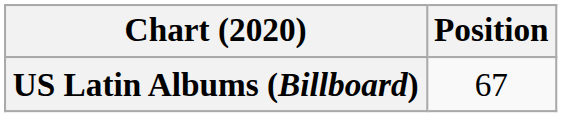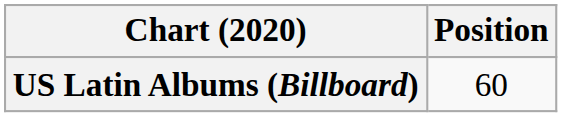 <table class="wikitable plainrowheaders " style="text-align:center;">
 <tr>
 <th scope="col" class="unsortable">Chart (2020)</th>
 <th scope="col">Position</th>
 </tr>
 <tr>
 <th scope="row">US Latin Albums (<em>Billboard</em>)</th>
-<td>67</td>
+<td>60</td>
 </tr>
 </table>
